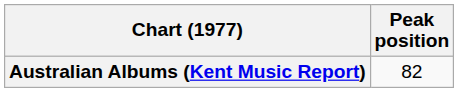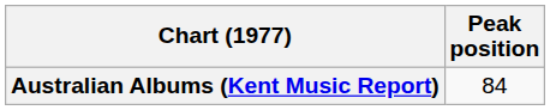 <table class="wikitable sortable plainrowheaders">
 <tr>
 <th scope="col">Chart (1977)</th>
 <th scope="col">Peak<br>position</th>
 </tr>
 <tr>
 <th scope="row">Australian Albums (<a href='#'>Kent Music Report</a>)</th>
-<td align="center">82</td>
+<td align="center">84</td>
 </tr>
 </table>
